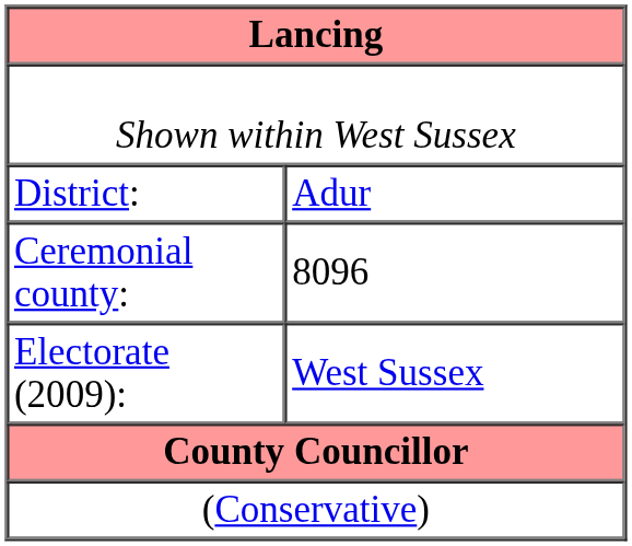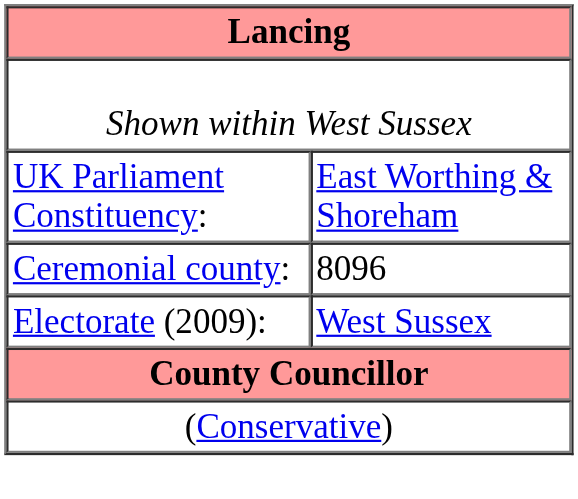 <table class="vcard" border=1 cellpadding=2 cellspacing=0 align=right width=260 style=margin-left:0.5em;>
 <tr>
 <th class="fn org" colspan=2 align=center bgcolor="#ff9999"><strong>Lancing</strong></th>
 </tr>
 <tr>
 <td colspan=2 align=center><br><em>Shown within West Sussex</em></td>
 </tr>
 <tr class="note">
-<td width="45%"><a href='#'>District</a>:</td>
-<td><a href='#'>Adur</a></td>
+<td><a href='#'>UK Parliament Constituency</a>:</td>
+<td><a href='#'>East Worthing & Shoreham</a></td>
 </tr>
 <tr class="note">
 <td><a href='#'>Ceremonial county</a>:</td>
 <td>8096</td>
 </tr>
 <tr class="note">
 <td><a href='#'>Electorate</a> (2009):</td>
 <td><a href='#'>West Sussex</a></td>
 </tr>
 <tr>
 <th colspan=2 align=center bgcolor="#ff9999">County Councillor</th>
 </tr>
 <tr>
 <td colspan=2 align=center> (<a href='#'>Conservative</a>)</td>
 </tr>
 </table>
